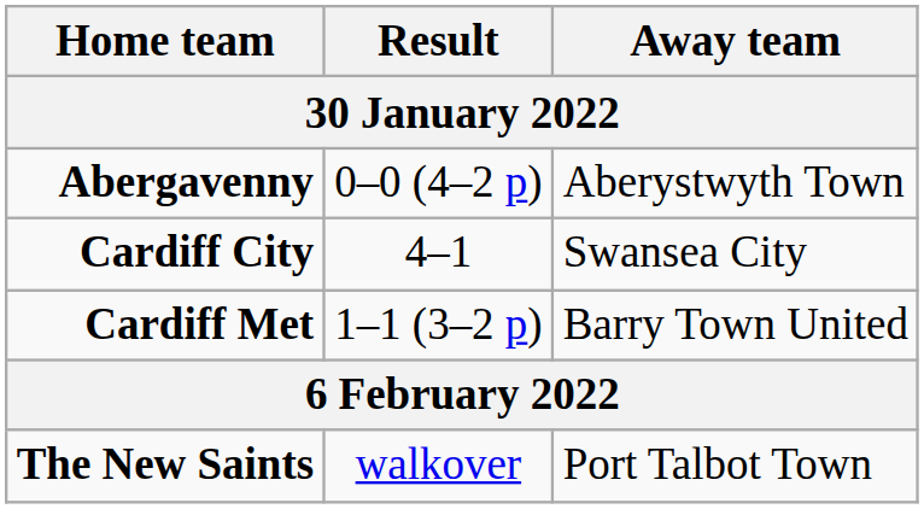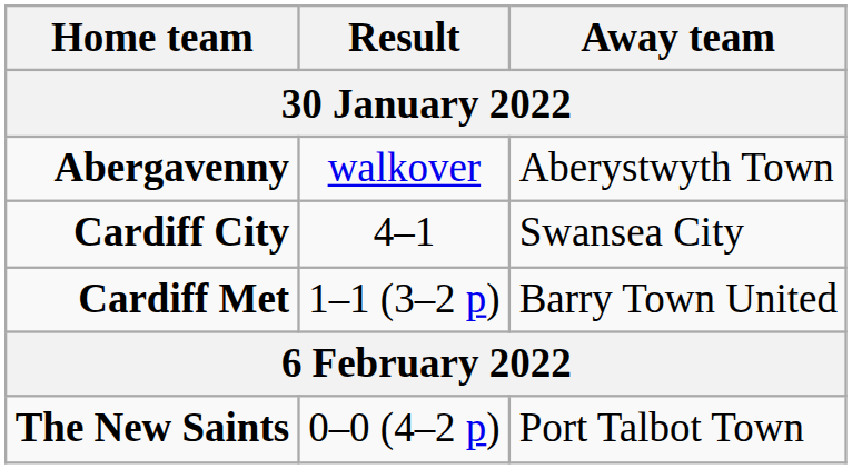 <table class="wikitable">
 <tr>
 <th>Home team</th>
 <th>Result</th>
 <th>Away team</th>
 </tr>
 <tr>
 <th colspan = 3>30 January 2022</th>
 </tr>
 <tr>
 <td style="text-align:right;"><strong>Abergavenny</strong></td>
-<td style="text-align:center;">0–0 (4–2 <a href='#'>p</a>)</td>
+<td style="text-align:center;"><a href='#'>walkover</a></td>
 <td>Aberystwyth Town</td>
 </tr>
 <tr>
 <td style="text-align:right;"><strong>Cardiff City</strong></td>
 <td style="text-align:center;">4–1</td>
 <td>Swansea City</td>
 </tr>
 <tr>
 <td style="text-align:right;"><strong>Cardiff Met</strong></td>
 <td style="text-align:center;">1–1 (3–2 <a href='#'>p</a>)</td>
 <td>Barry Town United</td>
 </tr>
 <tr>
 <th colspan = 3>6 February 2022</th>
 </tr>
 <tr>
 <td style="text-align:right;"><strong>The New Saints</strong></td>
-<td style="text-align:center;"><a href='#'>walkover</a></td>
+<td style="text-align:center;">0–0 (4–2 <a href='#'>p</a>)</td>
 <td>Port Talbot Town</td>
 </tr>
 </table>
